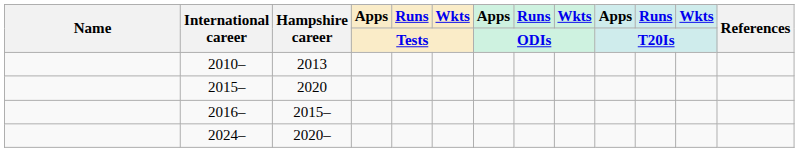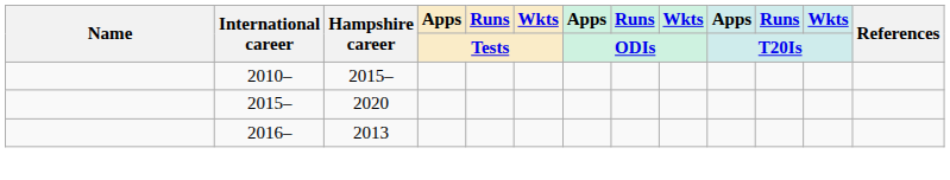 <table class="wikitable sortable" style="text-align: center;">
 <tr>
 <th style="width:180px" rowspan="2">Name</th>
 <th rowspan="2">International<br>career</th>
 <th rowspan="2">Hampshire<br>career</th>
 <th style="background:#faecc8">Apps</th>
 <th style="background:#faecc8"><a href='#'>Runs</a></th>
 <th style="background:#faecc8"><a href='#'>Wkts</a></th>
 <th style="background:#cef2e0">Apps</th>
 <th style="background:#cef2e0"><a href='#'>Runs</a></th>
 <th style="background:#cef2e0"><a href='#'>Wkts</a></th>
 <th style="background:#CFECEC">Apps</th>
 <th style="background:#CFECEC"><a href='#'>Runs</a></th>
 <th style="background:#CFECEC"><a href='#'>Wkts</a></th>
 <th class="unsortable" rowspan="2">References</th>
 </tr>
 <tr class="unsortable">
 <th colspan="3" style="background:#faecc8"><a href='#'>Tests</a></th>
 <th colspan="3" style="background:#cef2e0"><a href='#'>ODIs</a></th>
 <th colspan="3" style="background:#CFECEC"><a href='#'>T20Is</a></th>
 </tr>
 <tr>
 <td></td>
 <td>2010–</td>
-<td>2013</td>
+<td>2015–</td>
 <td></td>
 <td></td>
 <td></td>
 <td></td>
 <td></td>
 <td></td>
 <td></td>
 <td></td>
 <td></td>
 <td></td>
 </tr>
 <tr>
 <td></td>
 <td>2015–</td>
 <td>2020</td>
 <td></td>
 <td></td>
 <td></td>
 <td></td>
 <td></td>
 <td></td>
 <td></td>
 <td></td>
 <td></td>
 <td></td>
 </tr>
 <tr>
 <td></td>
 <td>2016–</td>
-<td>2015–</td>
-<td></td>
-<td></td>
-<td></td>
-<td></td>
-<td></td>
-<td></td>
-<td></td>
-<td></td>
-<td></td>
-<td></td>
-</tr>
-<tr>
-<td></td>
-<td>2024–</td>
-<td>2020–</td>
+<td>2013</td>
 <td></td>
 <td></td>
 <td></td>
 <td></td>
 <td></td>
 <td></td>
 <td></td>
 <td></td>
 <td></td>
 <td></td>
 </tr>
 </table>
